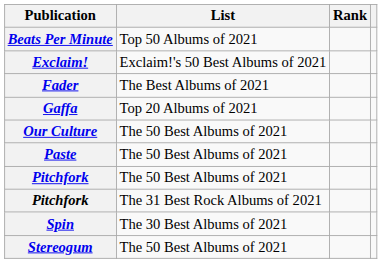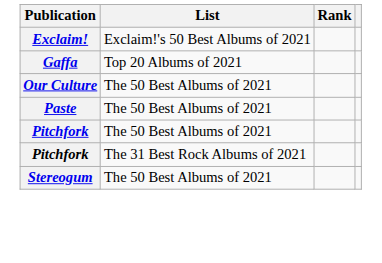 <table class="wikitable mw-collapsible sortable plainrowheaders" style="margin-left: auto; margin-right: auto; border: none;">
 <tr>
 <th scope="col">Publication</th>
 <th scope="col" class="unsortable">List</th>
 <th scope="col" data-sort-type="number">Rank</th>
 <th scope="col" class="unsortable"></th>
 </tr>
 <tr>
-<th scope="row"><em><a href='#'>Beats Per Minute</a></em></th>
-<td>Top 50 Albums of 2021</td>
-<td></td>
-<td></td>
-</tr>
-<tr>
 <th scope="row"><em><a href='#'>Exclaim!</a></em></th>
 <td>Exclaim!'s 50 Best Albums of 2021</td>
-<td></td>
-<td></td>
-</tr>
-<tr>
-<th scope="row"><em><a href='#'>Fader</a></em></th>
-<td>The Best Albums of 2021</td>
 <td></td>
 <td></td>
 </tr>
 <tr>
 <th scope="row"><em><a href='#'>Gaffa</a></em></th>
 <td>Top 20 Albums of 2021</td>
 <td></td>
 <td></td>
 </tr>
 <tr>
 <th scope="row"><em><a href='#'>Our Culture</a></em></th>
 <td>The 50 Best Albums of 2021</td>
 <td></td>
 <td></td>
 </tr>
 <tr>
 <th scope="row"><em><a href='#'>Paste</a></em></th>
 <td>The 50 Best Albums of 2021</td>
 <td></td>
 <td></td>
 </tr>
 <tr>
 <th scope="row"><em><a href='#'>Pitchfork</a></em></th>
 <td>The 50 Best Albums of 2021</td>
 <td></td>
 <td></td>
 </tr>
 <tr>
 <th scope="row"><em>Pitchfork</em></th>
 <td>The 31 Best Rock Albums of 2021</td>
 <td></td>
 <td></td>
 </tr>
 <tr>
-<th scope="row"><em><a href='#'>Spin</a></em></th>
-<td>The 30 Best Albums of 2021</td>
-<td></td>
-<td></td>
-</tr>
-<tr>
 <th scope="row"><em><a href='#'>Stereogum</a></em></th>
 <td>The 50 Best Albums of 2021</td>
 <td></td>
 <td></td>
 </tr>
 </table>
